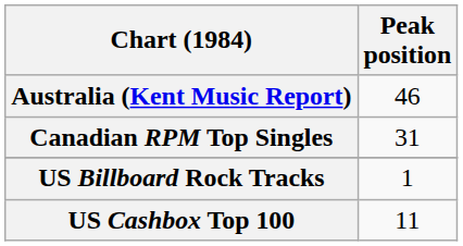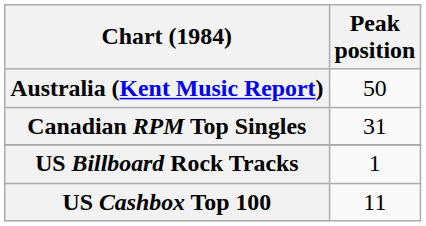 <table class="wikitable sortable plainrowheaders">
 <tr>
 <th>Chart (1984)</th>
 <th>Peak<br>position</th>
 </tr>
 <tr>
 <th scope="row">Australia (<a href='#'>Kent Music Report</a>)</th>
-<td align="center">46</td>
+<td align="center">50</td>
 </tr>
 <tr>
 <th scope="row">Canadian <em>RPM</em> Top Singles</th>
 <td align="center">31</td>
 </tr>
 <tr>
 </tr>
 <tr>
 <th scope="row">US <em>Billboard</em> Rock Tracks</th>
 <td align="center">1</td>
 </tr>
 <tr>
 <th scope="row">US <em>Cashbox</em> Top 100</th>
 <td align="center">11</td>
 </tr>
 </table>
